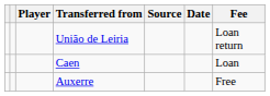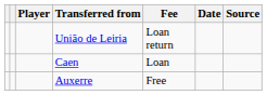 <table class="wikitable plainrowheaders sortable">
 <tr>
 <th></th>
 <th></th>
 <th scope=col>Player</th>
 <th>Transferred from</th>
+<th !scope=col; style="width: 65px;">Fee</th>
+<th scope=col>Date</th>
 <th scope=col>Source</th>
-<th scope=col>Date</th>
-<th !scope=col; style="width: 65px;">Fee</th>
 </tr>
 <tr>
 <td align=center></td>
 <td align=center></td>
 <td> </td>
 <td> <a href='#'>União de Leiria</a></td>
+<td>Loan return</td>
 <td></td>
 <td></td>
-<td>Loan return</td>
 </tr>
 <tr>
 <td align=center></td>
 <td align=center></td>
 <td> </td>
 <td><a href='#'>Caen</a></td>
+<td>Loan</td>
 <td></td>
 <td></td>
-<td>Loan</td>
 </tr>
 <tr>
 <td align=center></td>
 <td align=center></td>
 <td> </td>
 <td><a href='#'>Auxerre</a></td>
+<td>Free</td>
 <td></td>
 <td></td>
-<td>Free</td>
 </tr>
 </table>
